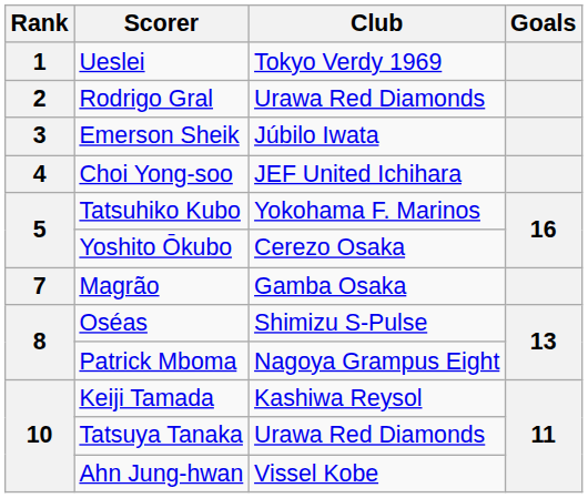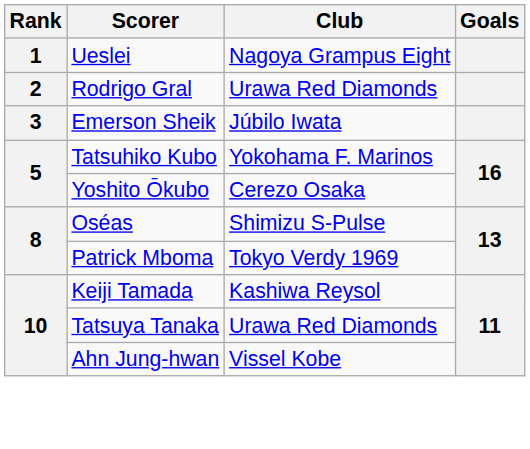 <table class="wikitable">
 <tr>
 <th>Rank</th>
 <th>Scorer</th>
 <th>Club</th>
 <th>Goals</th>
 </tr>
 <tr>
 <th>1</th>
 <td> <a href='#'>Ueslei</a></td>
-<td><a href='#'>Tokyo Verdy 1969</a></td>
+<td><a href='#'>Nagoya Grampus Eight</a></td>
 <th></th>
 </tr>
 <tr>
 <th>2</th>
 <td> <a href='#'>Rodrigo Gral</a></td>
 <td><a href='#'>Urawa Red Diamonds</a></td>
 <th></th>
 </tr>
 <tr>
 <th>3</th>
 <td> <a href='#'>Emerson Sheik</a></td>
 <td><a href='#'>Júbilo Iwata</a></td>
 <th></th>
 </tr>
 <tr>
-<th>4</th>
-<td> <a href='#'>Choi Yong-soo</a></td>
-<td><a href='#'>JEF United Ichihara</a></td>
-<th></th>
-</tr>
-<tr>
 <th rowspan=2>5</th>
 <td> <a href='#'>Tatsuhiko Kubo</a></td>
 <td><a href='#'>Yokohama F. Marinos</a></td>
 <th rowspan=2>16</th>
 </tr>
 <tr>
 <td> <a href='#'>Yoshito Ōkubo</a></td>
 <td><a href='#'>Cerezo Osaka</a></td>
 </tr>
 <tr>
-<th>7</th>
-<td> <a href='#'>Magrão</a></td>
-<td><a href='#'>Gamba Osaka</a></td>
-<th></th>
-</tr>
-<tr>
 <th rowspan=2>8</th>
 <td> <a href='#'>Oséas</a></td>
 <td><a href='#'>Shimizu S-Pulse</a></td>
 <th rowspan=2>13</th>
 </tr>
 <tr>
 <td> <a href='#'>Patrick Mboma</a></td>
-<td><a href='#'>Nagoya Grampus Eight</a></td>
+<td><a href='#'>Tokyo Verdy 1969</a></td>
 </tr>
 <tr>
 <th rowspan=3>10</th>
 <td> <a href='#'>Keiji Tamada</a></td>
 <td><a href='#'>Kashiwa Reysol</a></td>
 <th rowspan=3>11</th>
 </tr>
 <tr>
 <td> <a href='#'>Tatsuya Tanaka</a></td>
 <td><a href='#'>Urawa Red Diamonds</a></td>
 </tr>
 <tr>
 <td> <a href='#'>Ahn Jung-hwan</a></td>
 <td><a href='#'>Vissel Kobe</a></td>
 </tr>
 </table>
